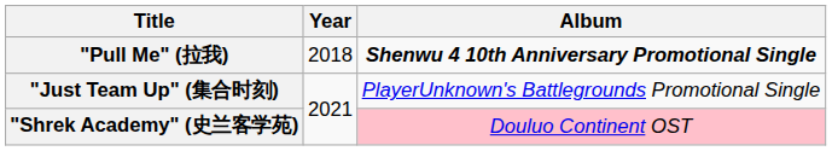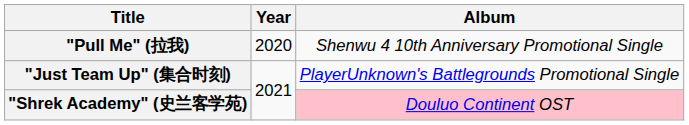 <table class="wikitable plainrowheaders" style="text-align:center;">
 <tr>
 <th scope="col">Title</th>
 <th scope="col">Year</th>
 <th scope="col">Album</th>
 </tr>
 <tr>
 <th scope="row">"Pull Me" (拉我)</th>
-<td>2018</td>
-<td><strong><em>Shenwu 4 10th Anniversary Promotional Single</em></strong></td>
+<td>2020</td>
+<td><em>Shenwu 4 10th Anniversary Promotional Single</em></td>
 </tr>
 <tr>
 <th scope="row">"Just Team Up" (集合时刻)</th>
 <td rowspan="2">2021</td>
 <td><em><a href='#'>PlayerUnknown's Battlegrounds</a> Promotional Single</em></td>
 </tr>
 <tr>
 <th scope="row">"Shrek Academy" (史兰客学苑)</th>
 <td style="background: pink;"><em><a href='#'>Douluo Continent</a> OST</em></td>
 </tr>
 </table>
